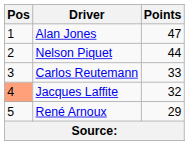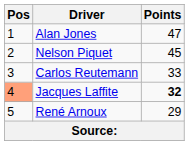 <table class="wikitable" style="font-size: 95%;">
 <tr>
 <th>Pos</th>
 <th>Driver</th>
 <th>Points</th>
 </tr>
 <tr>
 <td>1</td>
 <td> <a href='#'>Alan Jones</a></td>
 <td align="right">47</td>
 </tr>
 <tr>
 <td>2</td>
 <td> <a href='#'>Nelson Piquet</a></td>
-<td align="right">44</td>
+<td align="right">45</td>
 </tr>
 <tr>
 <td>3</td>
 <td> <a href='#'>Carlos Reutemann</a></td>
 <td align="right">33</td>
 </tr>
 <tr>
 <td style="background: lightsalmon;">4</td>
 <td> <a href='#'>Jacques Laffite</a></td>
-<td align="right">32</td>
+<td align="right"><strong>32</strong></td>
 </tr>
 <tr>
 <td>5</td>
 <td> <a href='#'>René Arnoux</a></td>
 <td align="right">29</td>
 </tr>
 <tr>
 <th colspan=4>Source:</th>
 </tr>
 </table>
